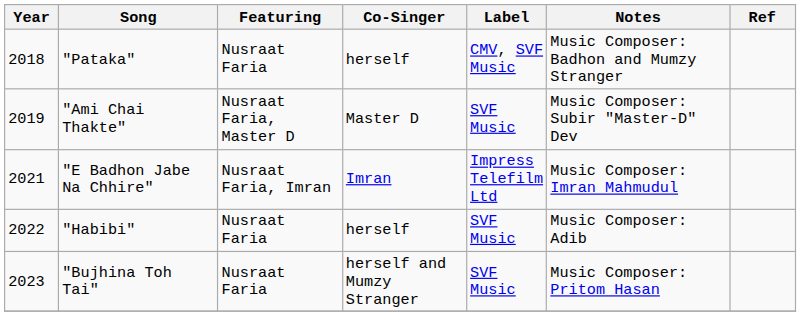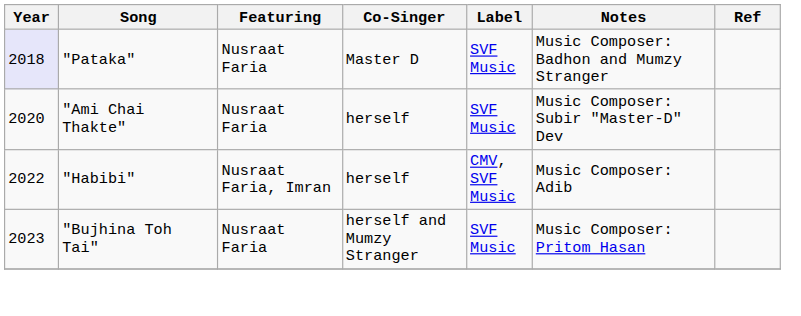 <table class="wikitable">
 <tr>
 <th style="width:40px;">Year</th>
 <th style="width:130px;">Song</th>
 <th style="width:100px;">Featuring</th>
 <th style="width:100px;">Co-Singer</th>
 <th style="width:50px;">Label</th>
 <th style="width:150px;">Notes</th>
 <th style="width:50px;">Ref</th>
 </tr>
 <tr>
-<td>2018</td>
+<td style="background: lavender;">2018</td>
 <td>"Pataka"</td>
 <td>Nusraat Faria</td>
-<td>herself</td>
-<td><a href='#'>CMV</a>, <a href='#'>SVF Music</a></td>
+<td>Master D</td>
+<td><a href='#'>SVF Music</a></td>
 <td>Music Composer: Badhon and Mumzy Stranger</td>
 <td></td>
 </tr>
 <tr>
-<td>2019</td>
+<td>2020</td>
 <td>"Ami Chai Thakte"</td>
-<td>Nusraat Faria, Master D</td>
-<td>Master D</td>
+<td>Nusraat Faria</td>
+<td>herself</td>
 <td><a href='#'>SVF Music</a></td>
 <td>Music Composer: Subir "Master-D" Dev</td>
 <td></td>
 </tr>
 <tr>
-<td>2021</td>
-<td>"E Badhon Jabe Na Chhire"</td>
-<td>Nusraat Faria, Imran</td>
-<td><a href='#'>Imran</a></td>
-<td><a href='#'>Impress Telefilm Ltd</a></td>
-<td>Music Composer: <a href='#'>Imran Mahmudul</a></td>
-<td></td>
-</tr>
-<tr>
 <td>2022</td>
 <td>"Habibi"</td>
-<td>Nusraat Faria</td>
+<td>Nusraat Faria, Imran</td>
 <td>herself</td>
-<td><a href='#'>SVF Music</a></td>
+<td><a href='#'>CMV</a>, <a href='#'>SVF Music</a></td>
 <td>Music Composer: Adib</td>
 <td></td>
 </tr>
 <tr>
 <td>2023</td>
 <td>"Bujhina Toh Tai"</td>
 <td>Nusraat Faria</td>
 <td>herself and Mumzy Stranger</td>
 <td><a href='#'>SVF Music</a></td>
 <td>Music Composer: <a href='#'>Pritom Hasan</a></td>
 <td></td>
 </tr>
 <tr>
 </tr>
 </table>
